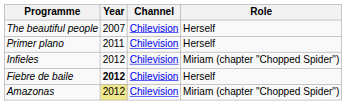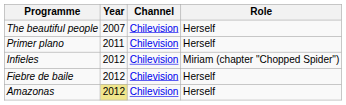 <table class="wikitable">
 <tr>
 <th>Programme</th>
 <th>Year</th>
 <th>Channel</th>
 <th>Role</th>
 </tr>
 <tr>
 <td><em>The beautiful people</em></td>
 <td>2007</td>
 <td><a href='#'>Chilevision</a></td>
 <td>Herself</td>
 </tr>
 <tr>
 <td><em>Primer plano</em></td>
 <td>2011</td>
 <td><a href='#'>Chilevision</a></td>
 <td>Herself</td>
 </tr>
 <tr>
 <td><em>Infieles</em></td>
 <td>2012</td>
 <td><a href='#'>Chilevision</a></td>
 <td>Miriam (chapter "Chopped Spider")</td>
 </tr>
 <tr>
 <td><em>Fiebre de baile</em></td>
-<td><strong>2012</strong></td>
+<td>2012</td>
 <td><a href='#'>Chilevision</a></td>
 <td>Herself</td>
 </tr>
 <tr>
 <td><em>Amazonas</em></td>
 <td style="background: khaki;">2012</td>
 <td><a href='#'>Chilevision</a></td>
-<td>Miriam (chapter "Chopped Spider")</td>
+<td>Herself</td>
 </tr>
 </table>
